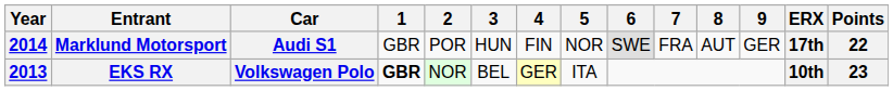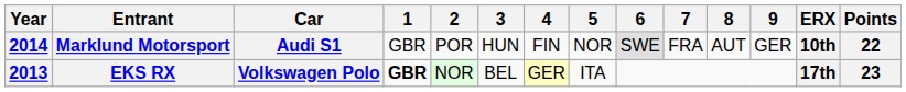 <table class="wikitable" border="1" style="text-align:center; font-size:85%;">
 <tr valign="top">
 <th>Year</th>
 <th>Entrant</th>
 <th>Car</th>
 <th>1</th>
 <th>2</th>
 <th>3</th>
 <th>4</th>
 <th>5</th>
 <th>6</th>
 <th>7</th>
 <th>8</th>
 <th>9</th>
 <th>ERX</th>
 <th>Points</th>
 </tr>
 <tr>
 <th><a href='#'>2014</a></th>
 <th nowrap><a href='#'>Marklund Motorsport</a></th>
 <th nowrap><a href='#'>Audi S1</a></th>
 <td>GBR</td>
 <td>POR</td>
 <td>HUN</td>
 <td>FIN</td>
 <td>NOR</td>
 <td style="background:#DFDFDF;">SWE<br></td>
 <td>FRA</td>
 <td>AUT</td>
 <td>GER</td>
-<th>17th</th>
+<th>10th</th>
 <th>22</th>
 </tr>
 <tr>
 <th><a href='#'>2013</a></th>
 <th nowrap><a href='#'>EKS RX</a></th>
 <th nowrap><a href='#'>Volkswagen Polo</a></th>
 <td><strong>GBR</strong></td>
 <td style="background:#DFFFDF;">NOR<br></td>
 <td>BEL</td>
 <td style="background:#FFFFBF;">GER<br></td>
 <td>ITA</td>
 <td colspan=4></td>
-<th>10th</th>
+<th>17th</th>
 <th>23</th>
 </tr>
 </table>
